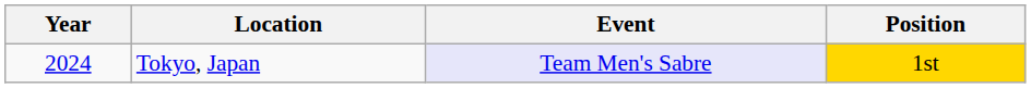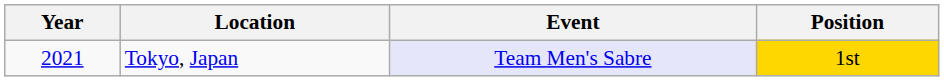 <table class="wikitable" width="50%" style="font-size:90%; text-align:center;">
 <tr>
 <th>Year</th>
 <th>Location</th>
 <th>Event</th>
 <th>Position</th>
 </tr>
 <tr>
-<td><a href='#'>2024</a></td>
+<td><a href='#'>2021</a></td>
 <td rowspan="1" align="left"> <a href='#'>Tokyo</a>, <a href='#'>Japan</a></td>
 <td style="background: lavender;"><a href='#'>Team Men's Sabre</a></td>
 <td bgcolor="gold">1st</td>
 </tr>
 </table>
